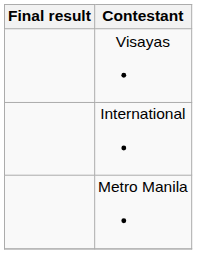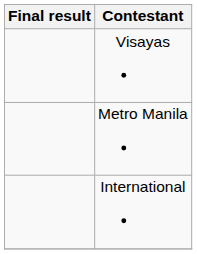 <table class="wikitable" style="text-align:center;">
 <tr>
 <th>Final result</th>
 <th>Contestant</th>
 </tr>
 <tr>
 <td></td>
 <td>Visayas<br><ul><li></li></ul></td>
 </tr>
 <tr>
 <td></td>
-<td>International<br><ul><li></li></ul></td>
+<td>Metro Manila<br><ul><li></li></ul></td>
 </tr>
 <tr>
 <td></td>
-<td>Metro Manila<br><ul><li></li></ul></td>
+<td>International<br><ul><li></li></ul></td>
 </tr>
 <tr>
 </tr>
 </table>
